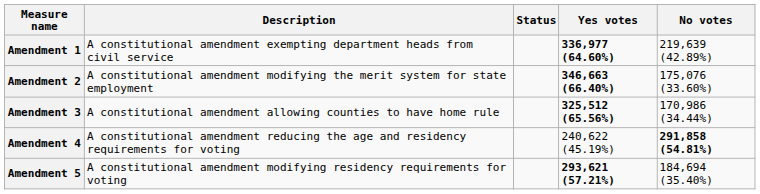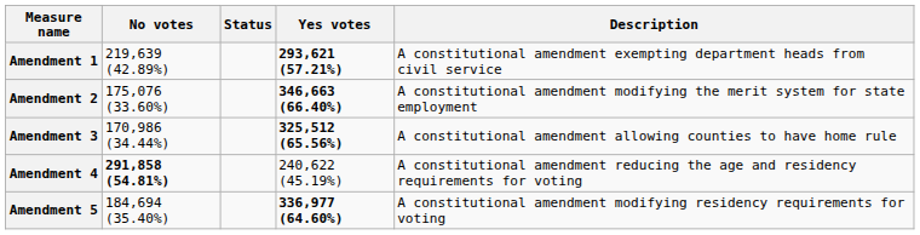 <table class="wikitable sortable plainrowheaders" style="width:100%">
 <tr>
 <th scope="col">Measure name</th>
-<th class="unsortable" scope="col">Description</th>
+<th scope="col">No votes</th>
 <th scope="col">Status</th>
 <th scope="col">Yes votes</th>
-<th scope="col">No votes</th>
+<th class="unsortable" scope="col">Description</th>
 </tr>
 <tr>
 <th scope="row">Amendment 1</th>
+<td>219,639 (42.89%)</td>
+<td></td>
+<td><strong>293,621 (57.21%)</strong></td>
 <td>A constitutional amendment exempting department heads from civil service</td>
-<td></td>
-<td><strong>336,977 (64.60%)</strong></td>
-<td>219,639 (42.89%)</td>
 </tr>
 <tr>
 <th scope="row">Amendment 2</th>
-<td>A constitutional amendment modifying the merit system for state employment</td>
+<td>175,076 (33.60%)</td>
 <td></td>
 <td><strong>346,663 (66.40%)</strong></td>
-<td>175,076 (33.60%)</td>
+<td>A constitutional amendment modifying the merit system for state employment</td>
 </tr>
 <tr>
 <th scope="row">Amendment 3</th>
-<td>A constitutional amendment allowing counties to have home rule</td>
+<td>170,986 (34.44%)</td>
 <td></td>
 <td><strong>325,512 (65.56%)</strong></td>
-<td>170,986 (34.44%)</td>
+<td>A constitutional amendment allowing counties to have home rule</td>
 </tr>
 <tr>
 <th scope="row">Amendment 4</th>
-<td>A constitutional amendment reducing the age and residency requirements for voting</td>
+<td><strong>291,858 (54.81%)</strong></td>
 <td></td>
 <td>240,622 (45.19%)</td>
-<td><strong>291,858 (54.81%)</strong></td>
+<td>A constitutional amendment reducing the age and residency requirements for voting</td>
 </tr>
 <tr>
 <th scope="row">Amendment 5</th>
+<td>184,694 (35.40%)</td>
+<td></td>
+<td><strong>336,977 (64.60%)</strong></td>
 <td>A constitutional amendment modifying residency requirements for voting</td>
-<td></td>
-<td><strong>293,621 (57.21%)</strong></td>
-<td>184,694 (35.40%)</td>
 </tr>
 </table>
